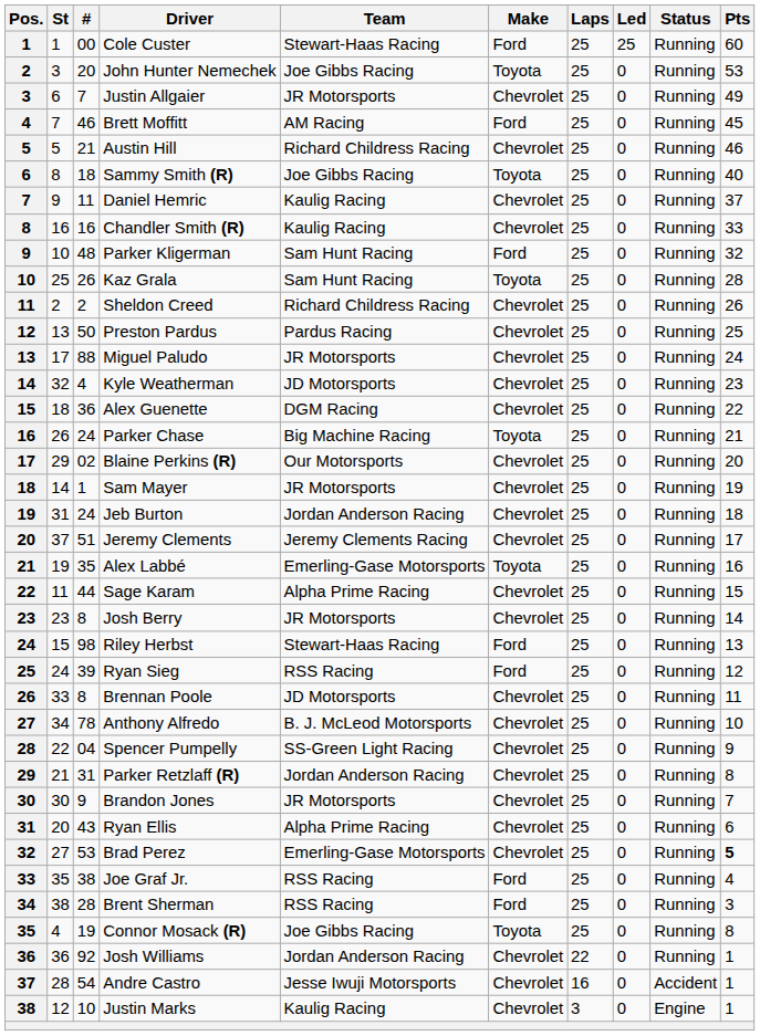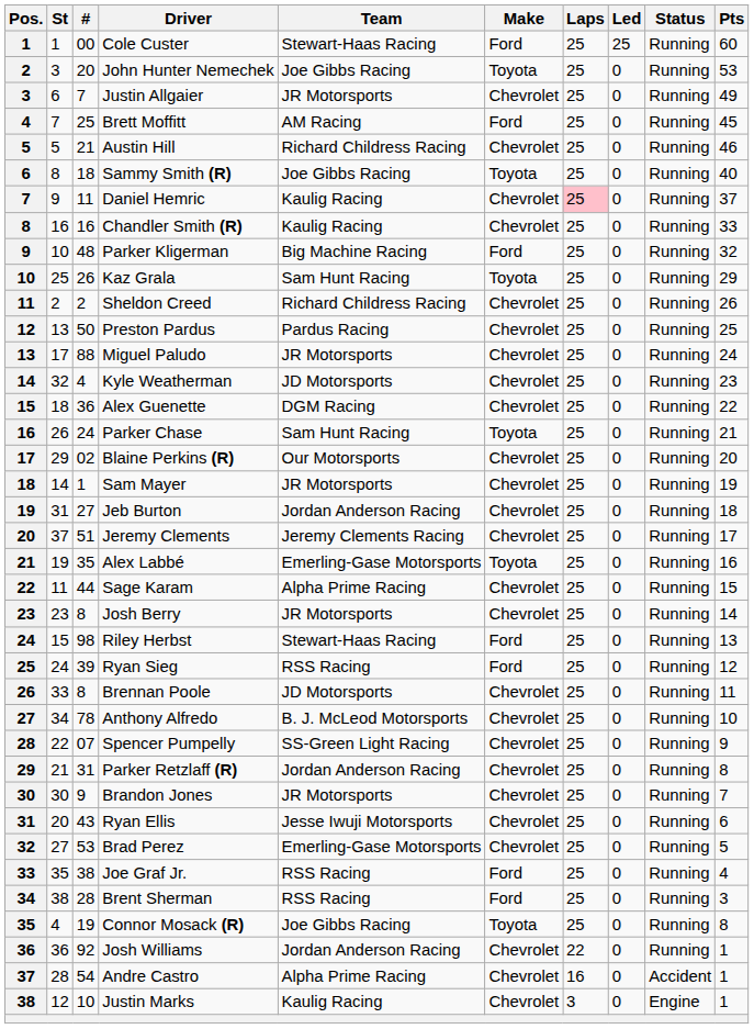 <table class="wikitable" style="font-size:95%">
 <tr>
 <th>Pos.</th>
 <th>St</th>
 <th>#</th>
 <th>Driver</th>
 <th>Team</th>
 <th>Make</th>
 <th>Laps</th>
 <th>Led</th>
 <th>Status</th>
 <th>Pts</th>
 </tr>
 <tr>
 <th>1</th>
 <td>1</td>
 <td>00</td>
 <td>Cole Custer</td>
 <td>Stewart-Haas Racing</td>
 <td>Ford</td>
 <td>25</td>
 <td>25</td>
 <td>Running</td>
 <td>60</td>
 </tr>
 <tr>
 <th>2</th>
 <td>3</td>
 <td>20</td>
 <td>John Hunter Nemechek</td>
 <td>Joe Gibbs Racing</td>
 <td>Toyota</td>
 <td>25</td>
 <td>0</td>
 <td>Running</td>
 <td>53</td>
 </tr>
 <tr>
 <th>3</th>
 <td>6</td>
 <td>7</td>
 <td>Justin Allgaier</td>
 <td>JR Motorsports</td>
 <td>Chevrolet</td>
 <td>25</td>
 <td>0</td>
 <td>Running</td>
 <td>49</td>
 </tr>
 <tr>
 <th>4</th>
 <td>7</td>
-<td>46</td>
+<td>25</td>
 <td>Brett Moffitt</td>
 <td>AM Racing</td>
 <td>Ford</td>
 <td>25</td>
 <td>0</td>
 <td>Running</td>
 <td>45</td>
 </tr>
 <tr>
 <th>5</th>
 <td>5</td>
 <td>21</td>
 <td>Austin Hill</td>
 <td>Richard Childress Racing</td>
 <td>Chevrolet</td>
 <td>25</td>
 <td>0</td>
 <td>Running</td>
 <td>46</td>
 </tr>
 <tr>
 <th>6</th>
 <td>8</td>
 <td>18</td>
 <td>Sammy Smith <strong>(R)</strong></td>
 <td>Joe Gibbs Racing</td>
 <td>Toyota</td>
 <td>25</td>
 <td>0</td>
 <td>Running</td>
 <td>40</td>
 </tr>
 <tr>
 <th>7</th>
 <td>9</td>
 <td>11</td>
 <td>Daniel Hemric</td>
 <td>Kaulig Racing</td>
 <td>Chevrolet</td>
-<td>25</td>
+<td style="background: pink;">25</td>
 <td>0</td>
 <td>Running</td>
 <td>37</td>
 </tr>
 <tr>
 <th>8</th>
 <td>16</td>
 <td>16</td>
 <td>Chandler Smith <strong>(R)</strong></td>
 <td>Kaulig Racing</td>
 <td>Chevrolet</td>
 <td>25</td>
 <td>0</td>
 <td>Running</td>
 <td>33</td>
 </tr>
 <tr>
 <th>9</th>
 <td>10</td>
 <td>48</td>
 <td>Parker Kligerman</td>
-<td>Sam Hunt Racing</td>
+<td>Big Machine Racing</td>
 <td>Ford</td>
 <td>25</td>
 <td>0</td>
 <td>Running</td>
 <td>32</td>
 </tr>
 <tr>
 <th>10</th>
 <td>25</td>
 <td>26</td>
 <td>Kaz Grala</td>
 <td>Sam Hunt Racing</td>
 <td>Toyota</td>
 <td>25</td>
 <td>0</td>
 <td>Running</td>
-<td>28</td>
+<td>29</td>
 </tr>
 <tr>
 <th>11</th>
 <td>2</td>
 <td>2</td>
 <td>Sheldon Creed</td>
 <td>Richard Childress Racing</td>
 <td>Chevrolet</td>
 <td>25</td>
 <td>0</td>
 <td>Running</td>
 <td>26</td>
 </tr>
 <tr>
 <th>12</th>
 <td>13</td>
 <td>50</td>
 <td>Preston Pardus</td>
 <td>Pardus Racing</td>
 <td>Chevrolet</td>
 <td>25</td>
 <td>0</td>
 <td>Running</td>
 <td>25</td>
 </tr>
 <tr>
 <th>13</th>
 <td>17</td>
 <td>88</td>
 <td>Miguel Paludo</td>
 <td>JR Motorsports</td>
 <td>Chevrolet</td>
 <td>25</td>
 <td>0</td>
 <td>Running</td>
 <td>24</td>
 </tr>
 <tr>
 <th>14</th>
 <td>32</td>
 <td>4</td>
 <td>Kyle Weatherman</td>
 <td>JD Motorsports</td>
 <td>Chevrolet</td>
 <td>25</td>
 <td>0</td>
 <td>Running</td>
 <td>23</td>
 </tr>
 <tr>
 <th>15</th>
 <td>18</td>
 <td>36</td>
 <td>Alex Guenette</td>
 <td>DGM Racing</td>
 <td>Chevrolet</td>
 <td>25</td>
 <td>0</td>
 <td>Running</td>
 <td>22</td>
 </tr>
 <tr>
 <th>16</th>
 <td>26</td>
 <td>24</td>
 <td>Parker Chase</td>
-<td>Big Machine Racing</td>
+<td>Sam Hunt Racing</td>
 <td>Toyota</td>
 <td>25</td>
 <td>0</td>
 <td>Running</td>
 <td>21</td>
 </tr>
 <tr>
 <th>17</th>
 <td>29</td>
 <td>02</td>
 <td>Blaine Perkins <strong>(R)</strong></td>
 <td>Our Motorsports</td>
 <td>Chevrolet</td>
 <td>25</td>
 <td>0</td>
 <td>Running</td>
 <td>20</td>
 </tr>
 <tr>
 <th>18</th>
 <td>14</td>
 <td>1</td>
 <td>Sam Mayer</td>
 <td>JR Motorsports</td>
 <td>Chevrolet</td>
 <td>25</td>
 <td>0</td>
 <td>Running</td>
 <td>19</td>
 </tr>
 <tr>
 <th>19</th>
 <td>31</td>
-<td>24</td>
+<td>27</td>
 <td>Jeb Burton</td>
 <td>Jordan Anderson Racing</td>
 <td>Chevrolet</td>
 <td>25</td>
 <td>0</td>
 <td>Running</td>
 <td>18</td>
 </tr>
 <tr>
 <th>20</th>
 <td>37</td>
 <td>51</td>
 <td>Jeremy Clements</td>
 <td>Jeremy Clements Racing</td>
 <td>Chevrolet</td>
 <td>25</td>
 <td>0</td>
 <td>Running</td>
 <td>17</td>
 </tr>
 <tr>
 <th>21</th>
 <td>19</td>
 <td>35</td>
 <td>Alex Labbé</td>
 <td>Emerling-Gase Motorsports</td>
 <td>Toyota</td>
 <td>25</td>
 <td>0</td>
 <td>Running</td>
 <td>16</td>
 </tr>
 <tr>
 <th>22</th>
 <td>11</td>
 <td>44</td>
 <td>Sage Karam</td>
 <td>Alpha Prime Racing</td>
 <td>Chevrolet</td>
 <td>25</td>
 <td>0</td>
 <td>Running</td>
 <td>15</td>
 </tr>
 <tr>
 <th>23</th>
 <td>23</td>
 <td>8</td>
 <td>Josh Berry</td>
 <td>JR Motorsports</td>
 <td>Chevrolet</td>
 <td>25</td>
 <td>0</td>
 <td>Running</td>
 <td>14</td>
 </tr>
 <tr>
 <th>24</th>
 <td>15</td>
 <td>98</td>
 <td>Riley Herbst</td>
 <td>Stewart-Haas Racing</td>
 <td>Ford</td>
 <td>25</td>
 <td>0</td>
 <td>Running</td>
 <td>13</td>
 </tr>
 <tr>
 <th>25</th>
 <td>24</td>
 <td>39</td>
 <td>Ryan Sieg</td>
 <td>RSS Racing</td>
 <td>Ford</td>
 <td>25</td>
 <td>0</td>
 <td>Running</td>
 <td>12</td>
 </tr>
 <tr>
 <th>26</th>
 <td>33</td>
 <td>8</td>
 <td>Brennan Poole</td>
 <td>JD Motorsports</td>
 <td>Chevrolet</td>
 <td>25</td>
 <td>0</td>
 <td>Running</td>
 <td>11</td>
 </tr>
 <tr>
 <th>27</th>
 <td>34</td>
 <td>78</td>
 <td>Anthony Alfredo</td>
 <td>B. J. McLeod Motorsports</td>
 <td>Chevrolet</td>
 <td>25</td>
 <td>0</td>
 <td>Running</td>
 <td>10</td>
 </tr>
 <tr>
 <th>28</th>
 <td>22</td>
-<td>04</td>
+<td>07</td>
 <td>Spencer Pumpelly</td>
 <td>SS-Green Light Racing</td>
 <td>Chevrolet</td>
 <td>25</td>
 <td>0</td>
 <td>Running</td>
 <td>9</td>
 </tr>
 <tr>
 <th>29</th>
 <td>21</td>
 <td>31</td>
 <td>Parker Retzlaff <strong>(R)</strong></td>
 <td>Jordan Anderson Racing</td>
 <td>Chevrolet</td>
 <td>25</td>
 <td>0</td>
 <td>Running</td>
 <td>8</td>
 </tr>
 <tr>
 <th>30</th>
 <td>30</td>
 <td>9</td>
 <td>Brandon Jones</td>
 <td>JR Motorsports</td>
 <td>Chevrolet</td>
 <td>25</td>
 <td>0</td>
 <td>Running</td>
 <td>7</td>
 </tr>
 <tr>
 <th>31</th>
 <td>20</td>
 <td>43</td>
 <td>Ryan Ellis</td>
-<td>Alpha Prime Racing</td>
+<td>Jesse Iwuji Motorsports</td>
 <td>Chevrolet</td>
 <td>25</td>
 <td>0</td>
 <td>Running</td>
 <td>6</td>
 </tr>
 <tr>
 <th>32</th>
 <td>27</td>
 <td>53</td>
 <td>Brad Perez</td>
 <td>Emerling-Gase Motorsports</td>
 <td>Chevrolet</td>
 <td>25</td>
 <td>0</td>
 <td>Running</td>
-<td><strong>5</strong></td>
+<td>5</td>
 </tr>
 <tr>
 <th>33</th>
 <td>35</td>
 <td>38</td>
 <td>Joe Graf Jr.</td>
 <td>RSS Racing</td>
 <td>Ford</td>
 <td>25</td>
 <td>0</td>
 <td>Running</td>
 <td>4</td>
 </tr>
 <tr>
 <th>34</th>
 <td>38</td>
 <td>28</td>
 <td>Brent Sherman</td>
 <td>RSS Racing</td>
 <td>Ford</td>
 <td>25</td>
 <td>0</td>
 <td>Running</td>
 <td>3</td>
 </tr>
 <tr>
 <th>35</th>
 <td>4</td>
 <td>19</td>
 <td>Connor Mosack <strong>(R)</strong></td>
 <td>Joe Gibbs Racing</td>
 <td>Toyota</td>
 <td>25</td>
 <td>0</td>
 <td>Running</td>
 <td>8</td>
 </tr>
 <tr>
 <th>36</th>
 <td>36</td>
 <td>92</td>
 <td>Josh Williams</td>
 <td>Jordan Anderson Racing</td>
 <td>Chevrolet</td>
 <td>22</td>
 <td>0</td>
 <td>Running</td>
 <td>1</td>
 </tr>
 <tr>
 <th>37</th>
 <td>28</td>
 <td>54</td>
 <td>Andre Castro</td>
-<td>Jesse Iwuji Motorsports</td>
+<td>Alpha Prime Racing</td>
 <td>Chevrolet</td>
 <td>16</td>
 <td>0</td>
 <td>Accident</td>
 <td>1</td>
 </tr>
 <tr>
 <th>38</th>
 <td>12</td>
 <td>10</td>
 <td>Justin Marks</td>
 <td>Kaulig Racing</td>
 <td>Chevrolet</td>
 <td>3</td>
 <td>0</td>
 <td>Engine</td>
 <td>1</td>
 </tr>
 <tr>
 <th colspan="10"></th>
 </tr>
 </table>
